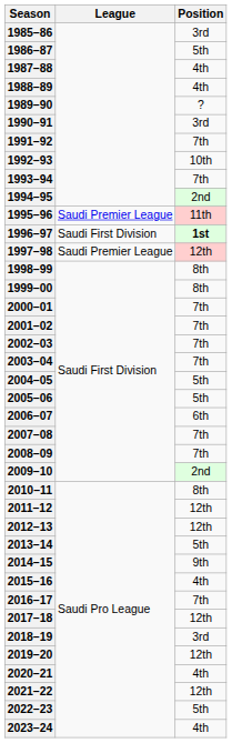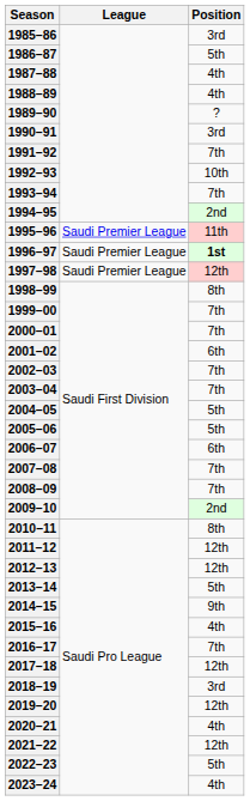 <table class="wikitable">
 <tr>
 <th>Season</th>
 <th>League</th>
 <th>Position</th>
 </tr>
 <tr>
 <th>1985–86</th>
 <td rowspan=10></td>
 <td align=center>3rd</td>
 </tr>
 <tr>
 <th>1986–87</th>
 <td align=center>5th</td>
 </tr>
 <tr>
 <th>1987–88</th>
 <td align=center>4th</td>
 </tr>
 <tr>
 <th>1988–89</th>
 <td align=center>4th</td>
 </tr>
 <tr>
 <th>1989–90</th>
 <td align=center>?</td>
 </tr>
 <tr>
 <th>1990–91</th>
 <td align=center>3rd</td>
 </tr>
 <tr>
 <th>1991–92</th>
 <td align=center>7th</td>
 </tr>
 <tr>
 <th>1992–93</th>
 <td align=center>10th</td>
 </tr>
 <tr>
 <th>1993–94</th>
 <td align=center>7th</td>
 </tr>
 <tr>
 <th>1994–95</th>
 <td align=center style="background:#dfffdf;">2nd</td>
 </tr>
 <tr>
 <th>1995–96</th>
 <td><a href='#'>Saudi Premier League</a></td>
 <td align=center style="background:#FFCFCF">11th</td>
 </tr>
 <tr>
 <th>1996–97</th>
-<td>Saudi First Division</td>
+<td>Saudi Premier League</td>
 <td align=center style="background:#dfffdf;"><strong>1st</strong></td>
 </tr>
 <tr>
 <th>1997–98</th>
 <td>Saudi Premier League</td>
 <td align=center style="background:#FFCFCF">12th</td>
 </tr>
 <tr>
 <th>1998–99</th>
 <td rowspan=12>Saudi First Division</td>
 <td align=center>8th</td>
 </tr>
 <tr>
 <th>1999–00</th>
-<td align=center>8th</td>
+<td align=center>7th</td>
 </tr>
 <tr>
 <th>2000–01</th>
 <td align=center>7th</td>
 </tr>
 <tr>
 <th>2001–02</th>
-<td align=center>7th</td>
+<td align=center>6th</td>
 </tr>
 <tr>
 <th>2002–03</th>
 <td align=center>7th</td>
 </tr>
 <tr>
 <th>2003–04</th>
 <td align=center>7th</td>
 </tr>
 <tr>
 <th>2004–05</th>
 <td align=center>5th</td>
 </tr>
 <tr>
 <th>2005–06</th>
 <td align=center>5th</td>
 </tr>
 <tr>
 <th>2006–07</th>
 <td align=center>6th</td>
 </tr>
 <tr>
 <th>2007–08</th>
 <td align=center>7th</td>
 </tr>
 <tr>
 <th>2008–09</th>
 <td align=center>7th</td>
 </tr>
 <tr>
 <th>2009–10</th>
 <td align=center style="background:#dfffdf;">2nd</td>
 </tr>
 <tr>
 <th>2010–11</th>
 <td rowspan=14>Saudi Pro League</td>
 <td align=center>8th</td>
 </tr>
 <tr>
 <th>2011–12</th>
 <td align=center>12th</td>
 </tr>
 <tr>
 <th>2012–13</th>
 <td align=center>12th</td>
 </tr>
 <tr>
 <th>2013–14</th>
 <td align=center>5th</td>
 </tr>
 <tr>
 <th>2014–15</th>
 <td align=center>9th</td>
 </tr>
 <tr>
 <th>2015–16</th>
 <td align=center>4th</td>
 </tr>
 <tr>
 <th>2016–17</th>
 <td align=center>7th</td>
 </tr>
 <tr>
 <th>2017–18</th>
 <td align=center>12th</td>
 </tr>
 <tr>
 <th>2018–19</th>
 <td align=center>3rd</td>
 </tr>
 <tr>
 <th>2019–20</th>
 <td align=center>12th</td>
 </tr>
 <tr>
 <th>2020–21</th>
 <td align=center>4th</td>
 </tr>
 <tr>
 <th>2021–22</th>
 <td align=center>12th</td>
 </tr>
 <tr>
 <th>2022–23</th>
 <td align=center>5th</td>
 </tr>
 <tr>
 <th>2023–24</th>
 <td align=center>4th</td>
 </tr>
 </table>
